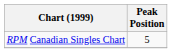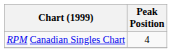 <table class="wikitable">
 <tr>
 <th>Chart (1999)</th>
 <th>Peak<br>Position</th>
 </tr>
 <tr>
 <td align="left"><em><a href='#'>RPM</a></em> <a href='#'>Canadian Singles Chart</a></td>
-<td align="center">5</td>
+<td align="center">4</td>
 </tr>
 <tr>
 </tr>
 </table>
